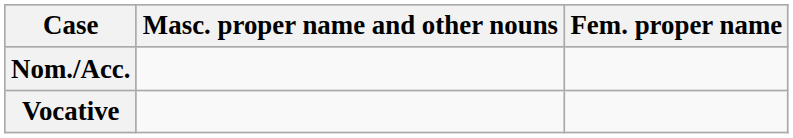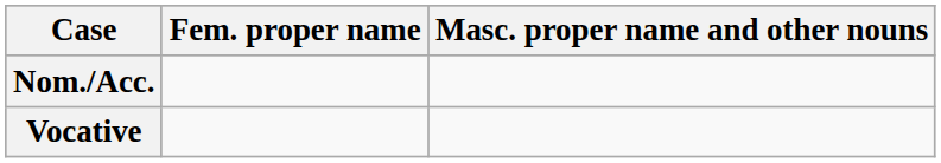 <table class="wikitable">
 <tr>
 <th>Case</th>
+<th>Fem. proper name</th>
 <th>Masc. proper name and other nouns</th>
-<th>Fem. proper name</th>
 </tr>
 <tr>
 <th>Nom./Acc.</th>
 <td><br></td>
 <td><br></td>
 </tr>
 <tr>
 <th>Vocative</th>
 <td><br></td>
 <td><br></td>
 </tr>
 </table>
